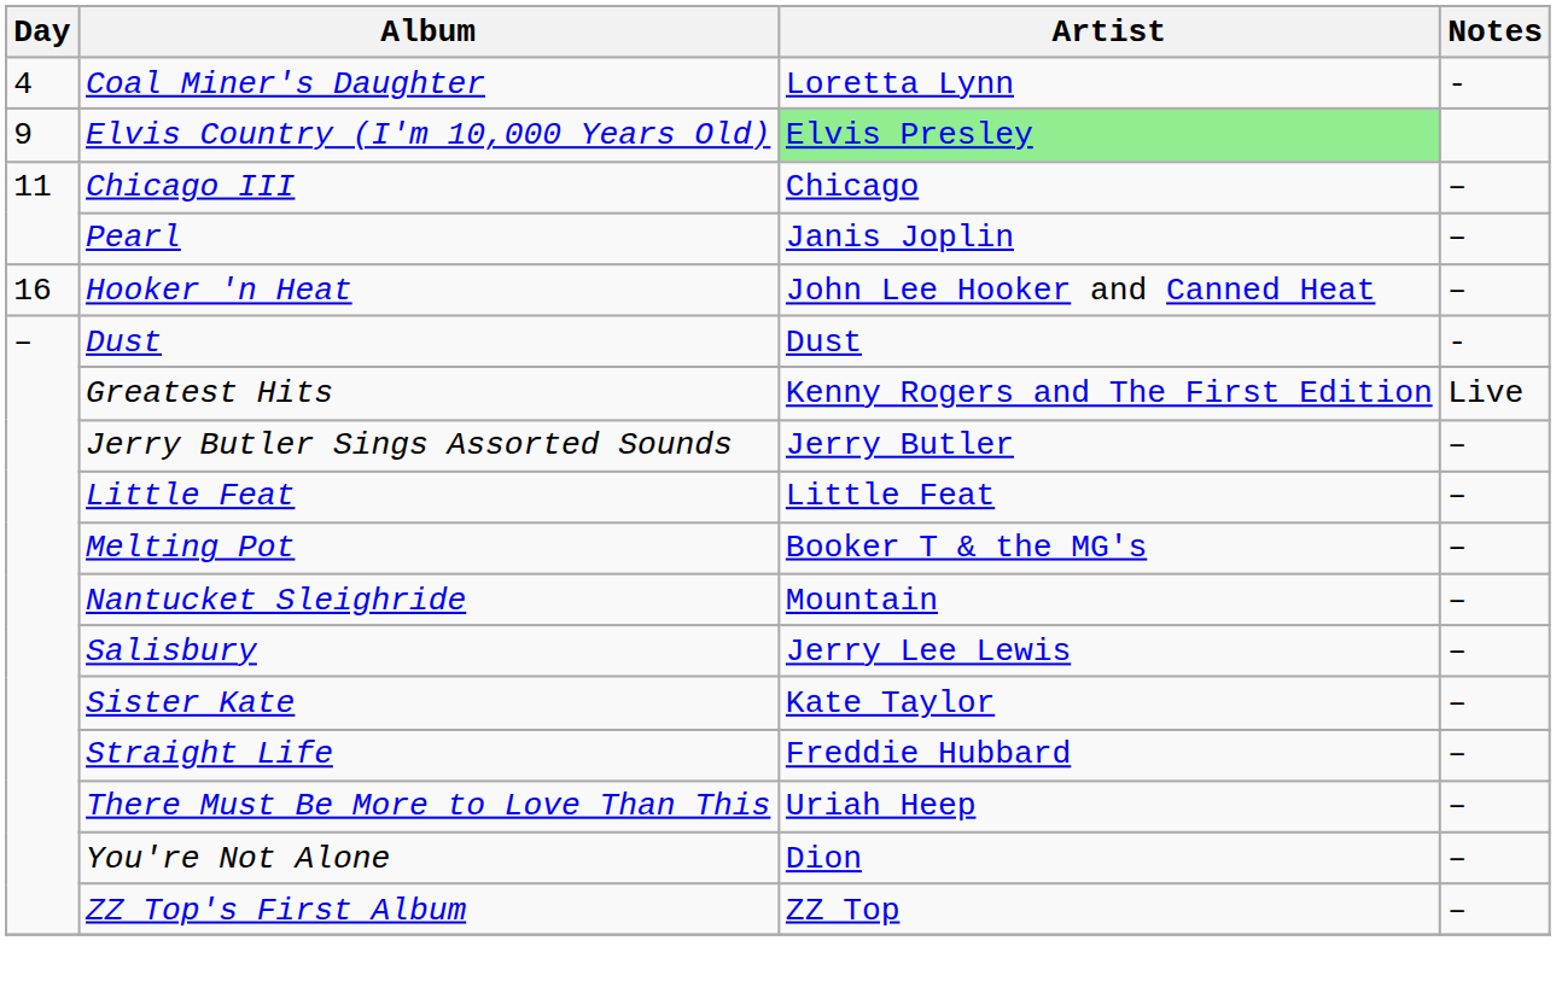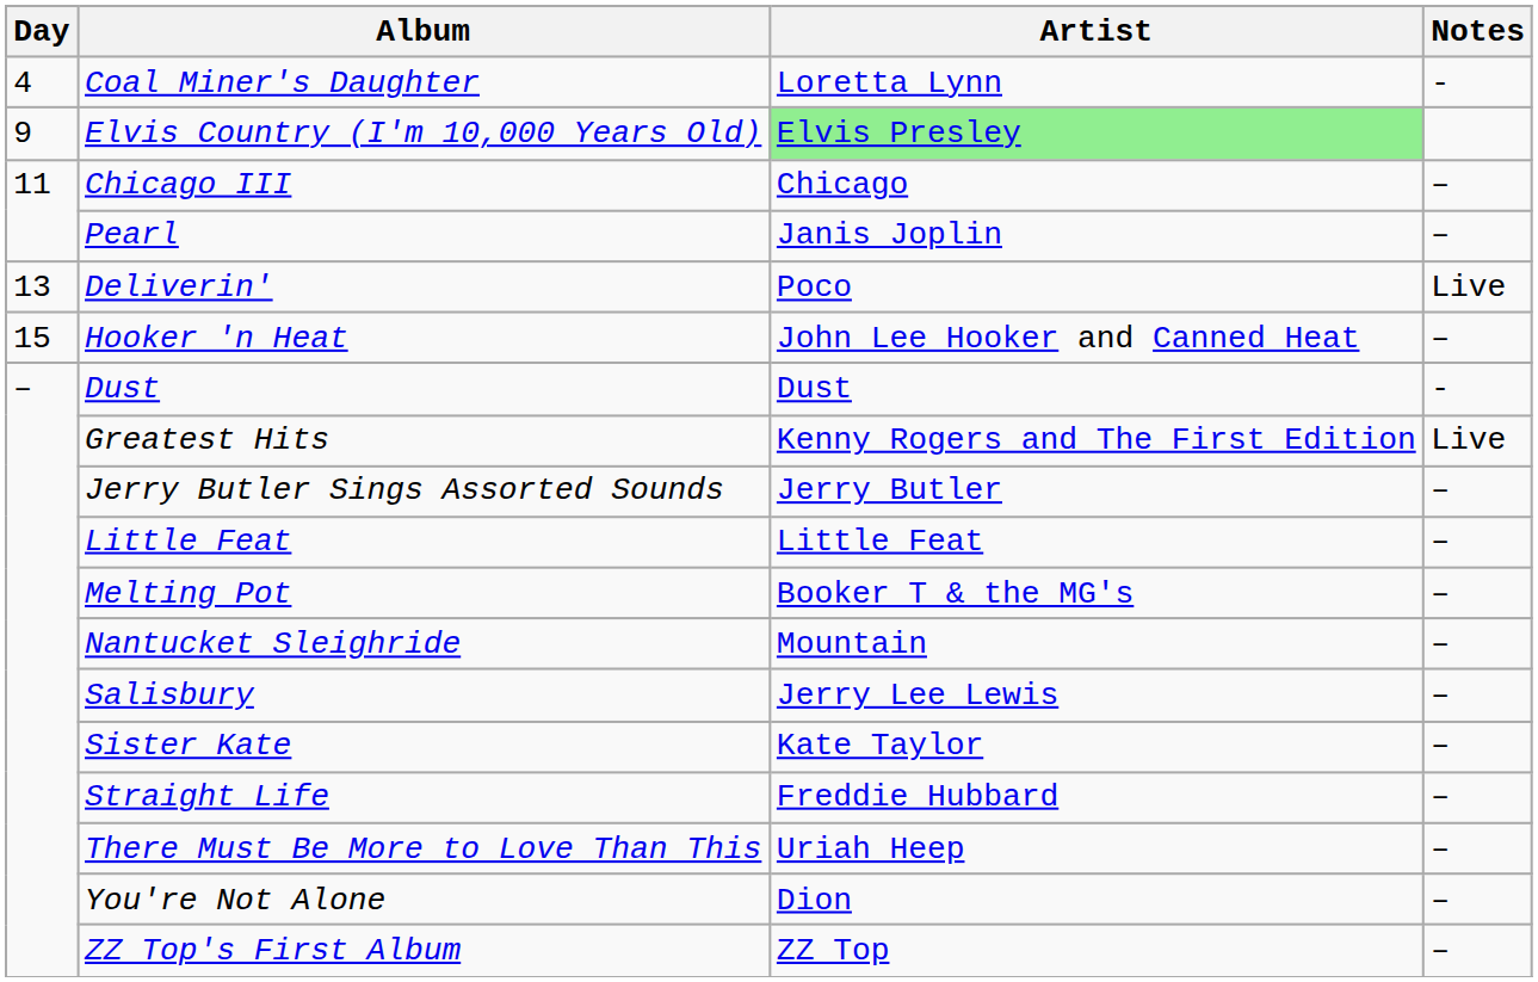 <table class="wikitable">
 <tr>
 <th>Day</th>
 <th>Album</th>
 <th>Artist</th>
 <th>Notes</th>
 </tr>
 <tr>
 <td rowspan="1" valign="top">4</td>
 <td><em><a href='#'>Coal Miner's Daughter</a></em></td>
 <td><a href='#'>Loretta Lynn</a></td>
 <td>-</td>
 </tr>
 <tr>
 <td rowspan="1" valign="top">9</td>
 <td><em><a href='#'>Elvis Country (I'm 10,000 Years Old)</a></em></td>
 <td style="background: lightgreen;"><a href='#'>Elvis Presley</a></td>
 <td></td>
 </tr>
 <tr>
 <td rowspan="2" valign="top">11</td>
 <td><em><a href='#'>Chicago III</a></em></td>
 <td><a href='#'>Chicago</a></td>
 <td>–</td>
 </tr>
 <tr>
 <td><em><a href='#'>Pearl</a></em></td>
 <td><a href='#'>Janis Joplin</a></td>
 <td>–</td>
 </tr>
 <tr>
-<td rowspan="1" valign="top">16</td>
+<td rowspan="1" valign="top">13</td>
+<td><em><a href='#'>Deliverin'</a></em></td>
+<td><a href='#'>Poco</a></td>
+<td>Live</td>
+</tr>
+<tr>
+<td rowspan="1" valign="top">15</td>
 <td><em><a href='#'>Hooker 'n Heat</a></em></td>
 <td><a href='#'>John Lee Hooker</a> and <a href='#'>Canned Heat</a></td>
 <td>–</td>
 </tr>
 <tr>
 <td rowspan="12" valign="top">–</td>
 <td><em><a href='#'>Dust</a></em></td>
 <td><a href='#'>Dust</a></td>
 <td>-</td>
 </tr>
 <tr>
 <td><em>Greatest Hits</em></td>
 <td><a href='#'>Kenny Rogers and The First Edition</a></td>
 <td>Live</td>
 </tr>
 <tr>
 <td><em>Jerry Butler Sings Assorted Sounds</em></td>
 <td><a href='#'>Jerry Butler</a></td>
 <td>–</td>
 </tr>
 <tr>
 <td><em><a href='#'>Little Feat</a></em></td>
 <td><a href='#'>Little Feat</a></td>
 <td>–</td>
 </tr>
 <tr>
 <td><em><a href='#'>Melting Pot</a></em></td>
 <td><a href='#'>Booker T & the MG's</a></td>
 <td>–</td>
 </tr>
 <tr>
 <td><em><a href='#'>Nantucket Sleighride</a></em></td>
 <td><a href='#'>Mountain</a></td>
 <td>–</td>
 </tr>
 <tr>
 <td><em><a href='#'>Salisbury</a></em></td>
 <td><a href='#'>Jerry Lee Lewis</a></td>
 <td>–</td>
 </tr>
 <tr>
 <td><em><a href='#'>Sister Kate</a></em></td>
 <td><a href='#'>Kate Taylor</a></td>
 <td>–</td>
 </tr>
 <tr>
 <td><em><a href='#'>Straight Life</a></em></td>
 <td><a href='#'>Freddie Hubbard</a></td>
 <td>–</td>
 </tr>
 <tr>
 <td><em><a href='#'>There Must Be More to Love Than This</a></em></td>
 <td><a href='#'>Uriah Heep</a></td>
 <td>–</td>
 </tr>
 <tr>
 <td><em>You're Not Alone</em></td>
 <td><a href='#'>Dion</a></td>
 <td>–</td>
 </tr>
 <tr>
 <td><em><a href='#'>ZZ Top's First Album</a></em></td>
 <td><a href='#'>ZZ Top</a></td>
 <td>–</td>
 </tr>
 <tr>
 </tr>
 </table>
